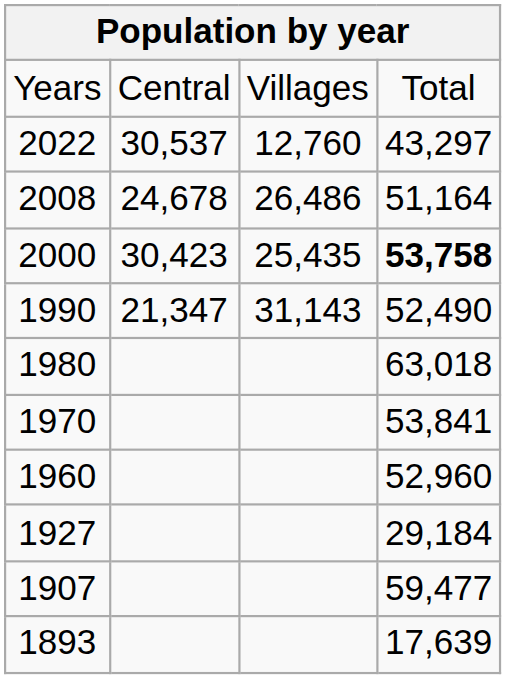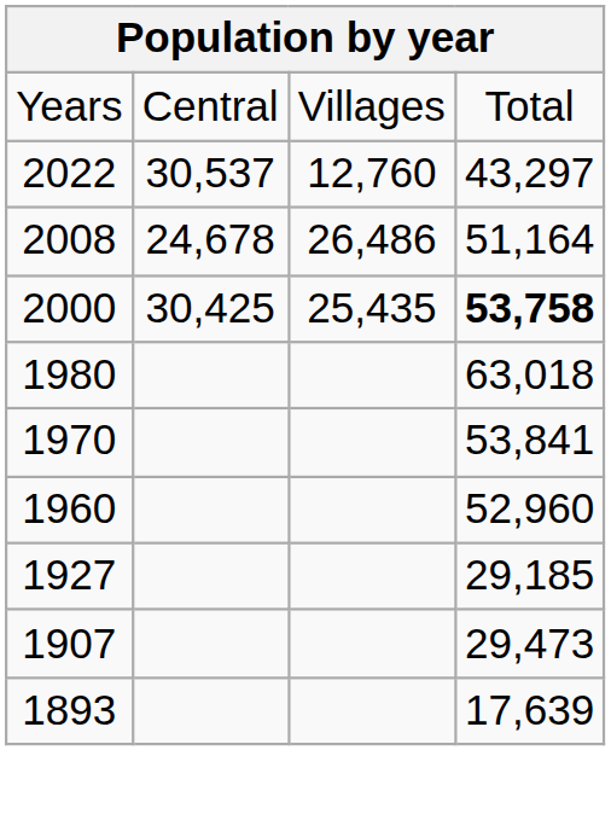 <table class="wikitable">
 <tr>
 <th colspan=4>Population by year</th>
 </tr>
 <tr>
 <td align="left">Years</td>
 <td align="center">Central</td>
 <td align="right">Villages</td>
 <td align="center">Total</td>
 </tr>
 <tr>
 <td align="center">2022</td>
 <td align="center">30,537</td>
 <td align="center">12,760</td>
 <td align="center">43,297</td>
 </tr>
 <tr>
 <td align="center">2008</td>
 <td align="center">24,678</td>
 <td align="center">26,486</td>
 <td align="center">51,164</td>
 </tr>
 <tr>
 <td align="center">2000</td>
-<td align="center">30,423</td>
+<td align="center">30,425</td>
 <td align="center">25,435</td>
 <td align="center"><strong>53,758</strong></td>
-</tr>
-<tr>
-<td align="center">1990</td>
-<td align="center">21,347</td>
-<td align="center">31,143</td>
-<td align="center">52,490</td>
 </tr>
 <tr>
 <td align="center">1980</td>
 <td align="center"></td>
 <td align="center"></td>
 <td align="center">63,018</td>
 </tr>
 <tr>
 <td align="center">1970</td>
 <td align="center"></td>
 <td align="center"></td>
 <td align="center">53,841</td>
 </tr>
 <tr>
 <td align="center">1960</td>
 <td align="center"></td>
 <td align="center"></td>
 <td align="center">52,960</td>
 </tr>
 <tr>
 <td align="center">1927</td>
 <td align="right"></td>
 <td align="right"></td>
-<td align="center">29,184</td>
+<td align="center">29,185</td>
 </tr>
 <tr>
 <td align="center">1907</td>
 <td align="right"></td>
 <td align="right"></td>
-<td align="center">59,477</td>
+<td align="center">29,473</td>
 </tr>
 <tr>
 <td align="center">1893</td>
 <td align="right"></td>
 <td align="right"></td>
 <td align="center">17,639</td>
 </tr>
 </table>
